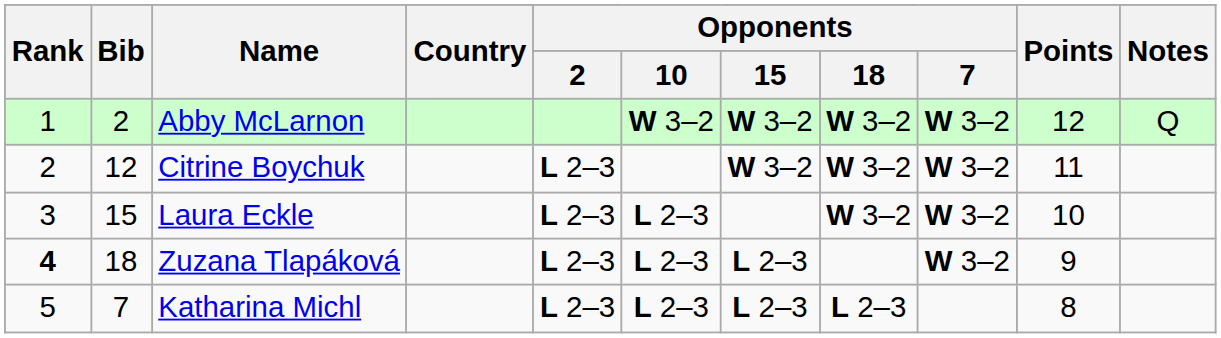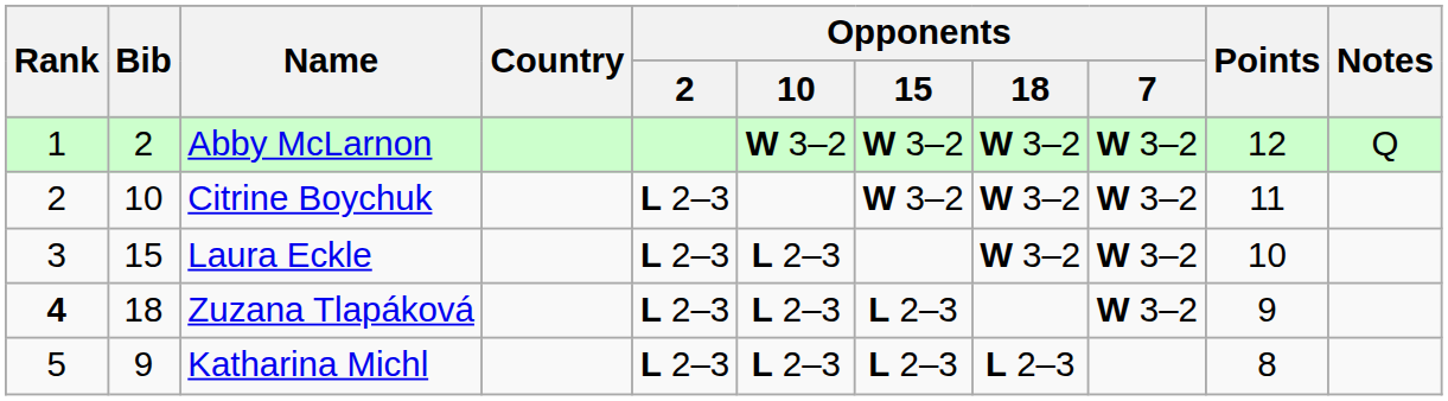 <table class="wikitable sortable" style="text-align:center">
 <tr>
 <th rowspan=2>Rank</th>
 <th rowspan=2>Bib</th>
 <th rowspan=2>Name</th>
 <th rowspan=2>Country</th>
 <th colspan=5>Opponents</th>
 <th rowspan=2>Points</th>
 <th rowspan=2>Notes</th>
 </tr>
 <tr>
 <th>2 </th>
 <th>10 </th>
 <th>15 </th>
 <th>18 </th>
 <th>7 </th>
 </tr>
 <tr bgcolor=ccffcc>
 <td>1</td>
 <td>2</td>
 <td align=left><a href='#'>Abby McLarnon</a></td>
 <td align=left></td>
 <td></td>
 <td><strong>W</strong> 3–2</td>
 <td><strong>W</strong> 3–2</td>
 <td><strong>W</strong> 3–2</td>
 <td><strong>W</strong> 3–2</td>
 <td>12</td>
 <td>Q</td>
 </tr>
 <tr>
 <td>2</td>
-<td>12</td>
+<td>10</td>
 <td align=left><a href='#'>Citrine Boychuk</a></td>
 <td align=left></td>
 <td><strong>L</strong> 2–3</td>
 <td></td>
 <td><strong>W</strong> 3–2</td>
 <td><strong>W</strong> 3–2</td>
 <td><strong>W</strong> 3–2</td>
 <td>11</td>
 <td></td>
 </tr>
 <tr>
 <td>3</td>
 <td>15</td>
 <td align=left><a href='#'>Laura Eckle</a></td>
 <td align=left></td>
 <td><strong>L</strong> 2–3</td>
 <td><strong>L</strong> 2–3</td>
 <td></td>
 <td><strong>W</strong> 3–2</td>
 <td><strong>W</strong> 3–2</td>
 <td>10</td>
 <td></td>
 </tr>
 <tr>
 <td><strong>4</strong></td>
 <td>18</td>
 <td align=left><a href='#'>Zuzana Tlapáková</a></td>
 <td align=left></td>
 <td><strong>L</strong> 2–3</td>
 <td><strong>L</strong> 2–3</td>
 <td><strong>L</strong> 2–3</td>
 <td></td>
 <td><strong>W</strong> 3–2</td>
 <td>9</td>
 <td></td>
 </tr>
 <tr>
 <td>5</td>
-<td>7</td>
+<td>9</td>
 <td align=left><a href='#'>Katharina Michl</a></td>
 <td align=left></td>
 <td><strong>L</strong> 2–3</td>
 <td><strong>L</strong> 2–3</td>
 <td><strong>L</strong> 2–3</td>
 <td><strong>L</strong> 2–3</td>
 <td></td>
 <td>8</td>
 <td></td>
 </tr>
 </table>
